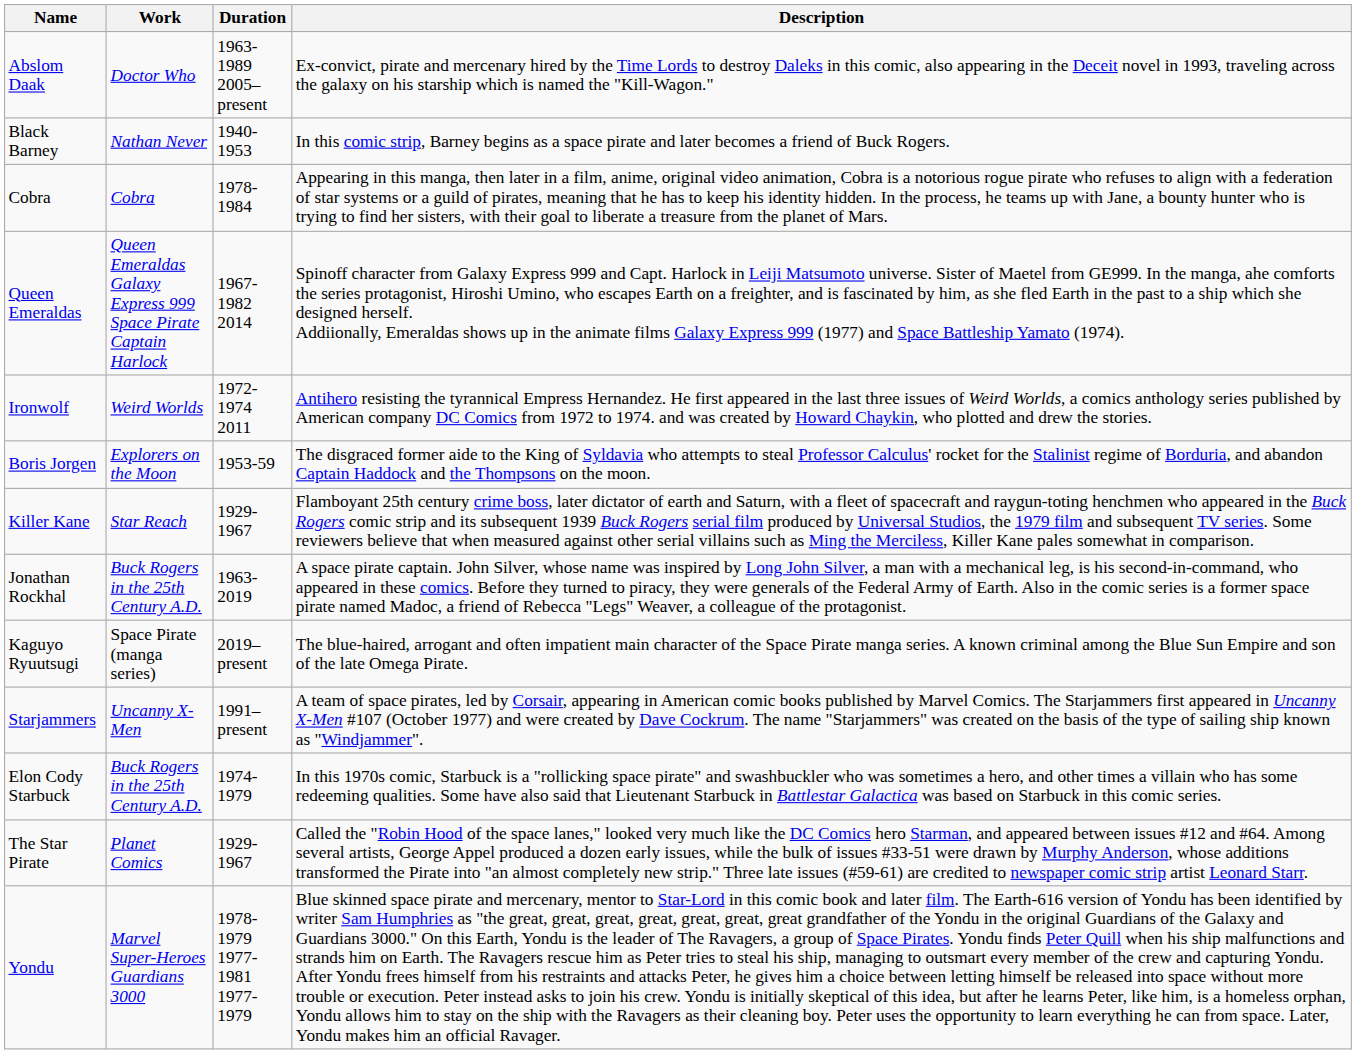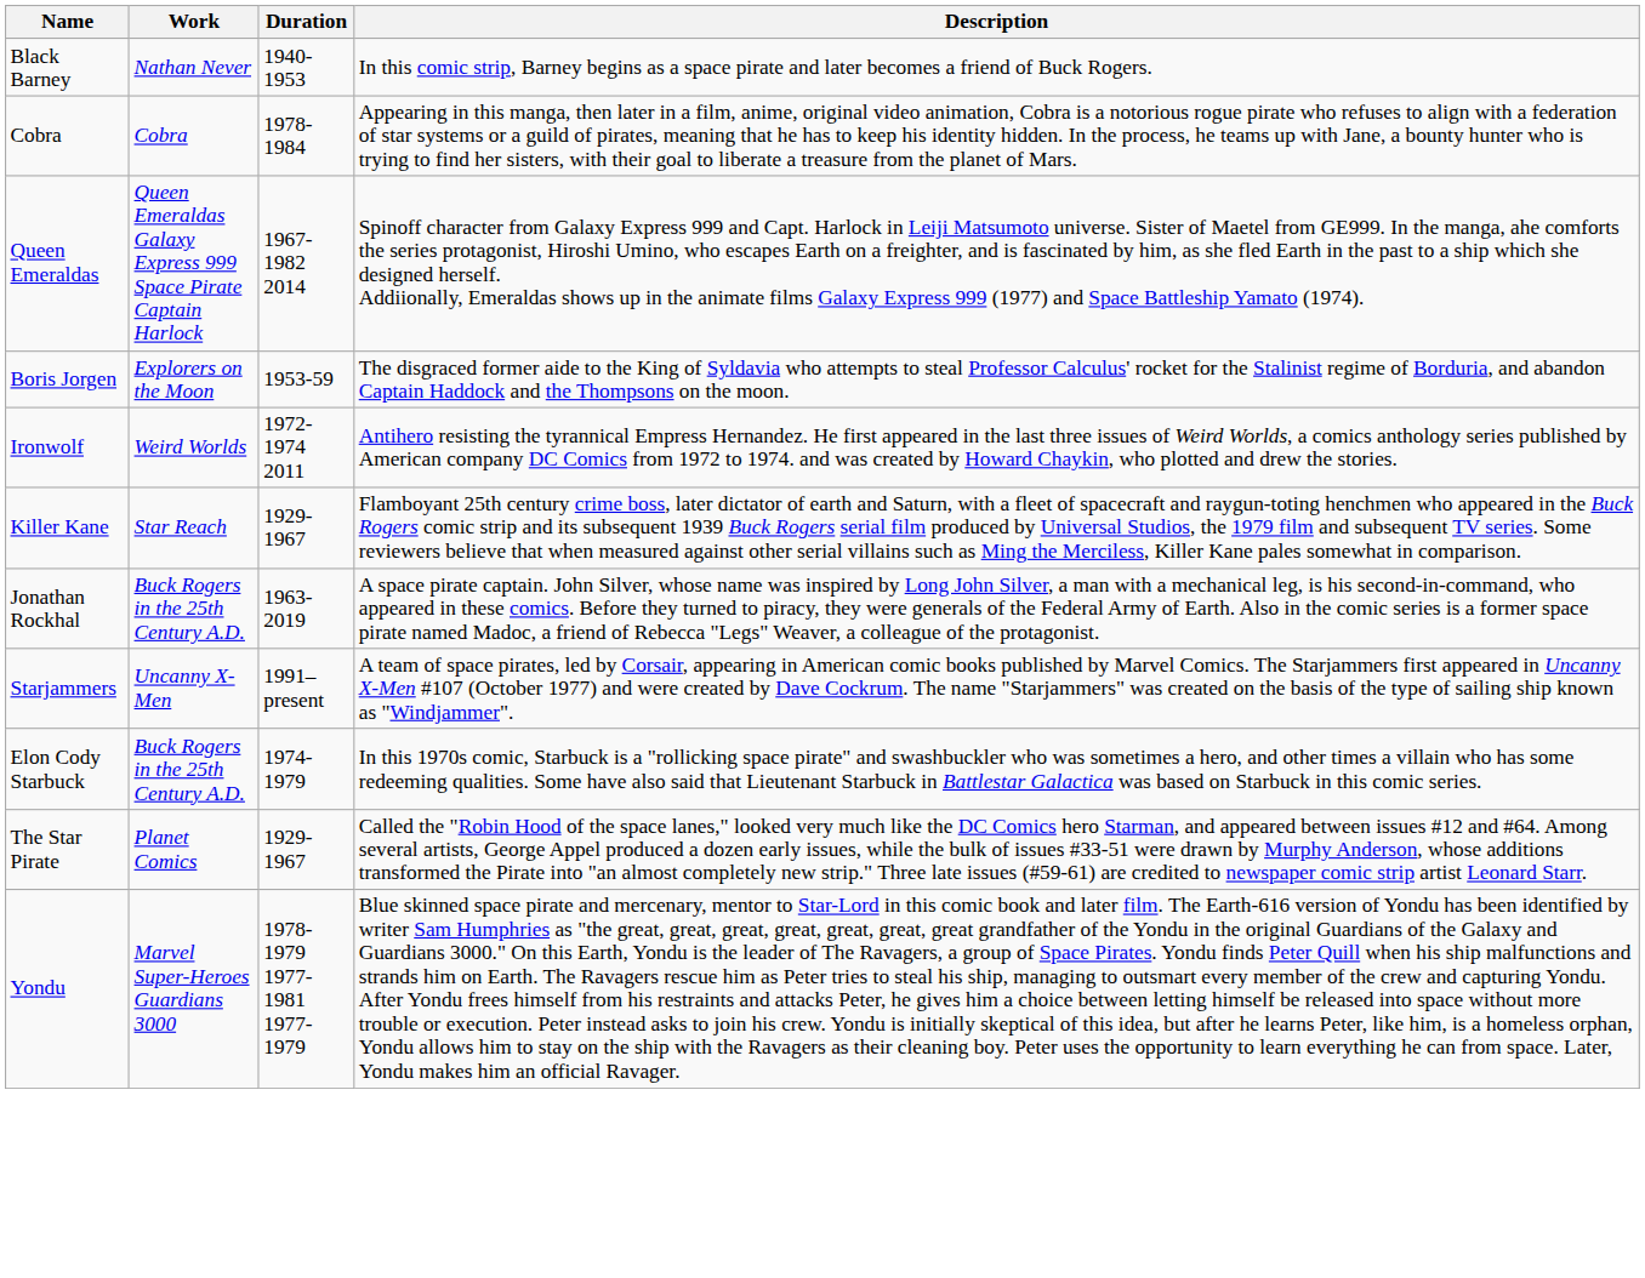 <table class="wikitable sortable">
 <tr>
 <th>Name</th>
 <th>Work</th>
 <th>Duration</th>
 <th>Description</th>
-</tr>
-<tr>
-<td><a href='#'>Abslom Daak</a></td>
-<td><em><a href='#'>Doctor Who</a></em></td>
-<td>1963-1989 <br> 2005–present</td>
-<td>Ex-convict, pirate and mercenary hired by the <a href='#'>Time Lords</a> to destroy <a href='#'>Daleks</a> in this comic, also appearing in the <a href='#'>Deceit</a> novel in 1993, traveling across the galaxy on his starship which is named the "Kill-Wagon."</td>
 </tr>
 <tr>
 <td>Black Barney</td>
 <td><em><a href='#'>Nathan Never</a></em></td>
 <td>1940-1953</td>
 <td>In this <a href='#'>comic strip</a>, Barney begins as a space pirate and later becomes a friend of Buck Rogers.</td>
 </tr>
 <tr>
 <td>Cobra</td>
 <td><em><a href='#'>Cobra</a></em></td>
 <td>1978-1984</td>
 <td>Appearing in this manga, then later in a film, anime, original video animation, Cobra is a notorious rogue pirate who refuses to align with a federation of star systems or a guild of pirates, meaning that he has to keep his identity hidden. In the process, he teams up with Jane, a bounty hunter who is trying to find her sisters, with their goal to liberate a treasure from the planet of Mars.</td>
 </tr>
 <tr>
 <td><a href='#'>Queen Emeraldas</a></td>
 <td><em><a href='#'>Queen Emeraldas</a></em> <br> <em><a href='#'>Galaxy Express 999</a></em> <br> <em><a href='#'>Space Pirate Captain Harlock</a></em></td>
 <td>1967-1982 <br> 2014</td>
 <td>Spinoff character from Galaxy Express 999 and Capt. Harlock in <a href='#'>Leiji Matsumoto</a> universe. Sister of Maetel from GE999. In the manga, ahe comforts the series protagonist, Hiroshi Umino, who escapes Earth on a freighter, and is fascinated by him, as she fled Earth in the past to a ship which she designed herself.<br>Addiionally, Emeraldas shows up in the animate films <a href='#'>Galaxy Express 999</a> (1977) and <a href='#'>Space Battleship Yamato</a> (1974).</td>
 </tr>
 <tr>
+<td><a href='#'>Boris Jorgen</a></td>
+<td><em><a href='#'>Explorers on the Moon</a></em></td>
+<td>1953-59</td>
+<td>The disgraced former aide to the King of <a href='#'>Syldavia</a> who attempts to steal <a href='#'>Professor Calculus</a>' rocket for the <a href='#'>Stalinist</a> regime of <a href='#'>Borduria</a>, and abandon <a href='#'>Captain Haddock</a> and <a href='#'>the Thompsons</a> on the moon.</td>
+</tr>
+<tr>
 <td><a href='#'>Ironwolf</a></td>
 <td><em><a href='#'>Weird Worlds</a></em></td>
 <td>1972-1974 <br> 2011</td>
 <td><a href='#'>Antihero</a> resisting the tyrannical Empress Hernandez. He first appeared in the last three issues of <em>Weird Worlds</em>, a comics anthology series published by American company <a href='#'>DC Comics</a> from 1972 to 1974. and was created by <a href='#'>Howard Chaykin</a>, who plotted and drew the stories.</td>
-</tr>
-<tr>
-<td><a href='#'>Boris Jorgen</a></td>
-<td><em><a href='#'>Explorers on the Moon</a></em></td>
-<td>1953-59</td>
-<td>The disgraced former aide to the King of <a href='#'>Syldavia</a> who attempts to steal <a href='#'>Professor Calculus</a>' rocket for the <a href='#'>Stalinist</a> regime of <a href='#'>Borduria</a>, and abandon <a href='#'>Captain Haddock</a> and <a href='#'>the Thompsons</a> on the moon.</td>
 </tr>
 <tr>
 <td><a href='#'>Killer Kane</a></td>
 <td><em><a href='#'>Star Reach</a></em></td>
 <td>1929-1967</td>
 <td>Flamboyant 25th century <a href='#'>crime boss</a>, later dictator of earth and Saturn, with a fleet of spacecraft and raygun-toting henchmen who appeared in the <em><a href='#'>Buck Rogers</a></em> comic strip and its subsequent 1939 <em><a href='#'>Buck Rogers</a></em> <a href='#'>serial film</a> produced by <a href='#'>Universal Studios</a>, the <a href='#'>1979 film</a> and subsequent <a href='#'>TV series</a>. Some reviewers believe that when measured against other serial villains such as <a href='#'>Ming the Merciless</a>, Killer Kane pales somewhat in comparison.</td>
 </tr>
 <tr>
 <td>Jonathan Rockhal</td>
 <td><em><a href='#'>Buck Rogers in the 25th Century A.D.</a></em></td>
 <td>1963-2019</td>
 <td>A space pirate captain. John Silver, whose name was inspired by <a href='#'>Long John Silver</a>, a man with a mechanical leg, is his second-in-command, who appeared in these <a href='#'>comics</a>. Before they turned to piracy, they were generals of the Federal Army of Earth. Also in the comic series is a former space pirate named Madoc, a friend of Rebecca "Legs" Weaver, a colleague of the protagonist.</td>
-</tr>
-<tr>
-<td>Kaguyo Ryuutsugi</td>
-<td>Space Pirate (manga series)</td>
-<td>2019–present</td>
-<td>The blue-haired, arrogant and often impatient main character of the Space Pirate manga series. A known criminal among the Blue Sun Empire and son of the late Omega Pirate.</td>
 </tr>
 <tr>
 <td><a href='#'>Starjammers</a></td>
 <td><em><a href='#'>Uncanny X-Men</a></em></td>
 <td>1991–present</td>
 <td>A team of space pirates, led by <a href='#'>Corsair</a>, appearing in American comic books published by Marvel Comics. The Starjammers first appeared in <em><a href='#'>Uncanny X-Men</a></em> #107 (October 1977) and were created by <a href='#'>Dave Cockrum</a>. The name "Starjammers" was created on the basis of the type of sailing ship known as "<a href='#'>Windjammer</a>".</td>
 </tr>
 <tr>
 <td>Elon Cody Starbuck</td>
 <td><em><a href='#'>Buck Rogers in the 25th Century A.D.</a></em></td>
 <td>1974-1979</td>
 <td>In this 1970s comic, Starbuck is a "rollicking space pirate" and swashbuckler who was sometimes a hero, and other times a villain who has some redeeming qualities. Some have also said that Lieutenant Starbuck in <em><a href='#'>Battlestar Galactica</a></em> was based on Starbuck in this comic series.</td>
 </tr>
 <tr>
 <td>The Star Pirate</td>
 <td><em><a href='#'>Planet Comics</a></em></td>
 <td>1929-1967</td>
 <td>Called the "<a href='#'>Robin Hood</a> of the space lanes," looked very much like the <a href='#'>DC Comics</a> hero <a href='#'>Starman</a>, and appeared between issues #12 and #64. Among several artists, George Appel produced a dozen early issues, while the bulk of issues #33-51 were drawn by <a href='#'>Murphy Anderson</a>, whose additions transformed the Pirate into "an almost completely new strip." Three late issues (#59-61) are credited to <a href='#'>newspaper comic strip</a> artist <a href='#'>Leonard Starr</a>.</td>
 </tr>
 <tr>
 <td><a href='#'>Yondu</a></td>
 <td><em><a href='#'>Marvel Super-Heroes</a></em> <br> <em><a href='#'>Guardians 3000</a></em></td>
 <td>1978-1979 <br> 1977-1981 <br> 1977-1979</td>
 <td>Blue skinned space pirate and mercenary, mentor to <a href='#'>Star-Lord</a> in this comic book and later <a href='#'>film</a>. The Earth-616 version of Yondu has been identified by writer <a href='#'>Sam Humphries</a> as "the great, great, great, great, great, great, great grandfather of the Yondu in the original Guardians of the Galaxy and Guardians 3000." On this Earth, Yondu is the leader of The Ravagers, a group of <a href='#'>Space Pirates</a>. Yondu finds <a href='#'>Peter Quill</a> when his ship malfunctions and strands him on Earth. The Ravagers rescue him as Peter tries to steal his ship, managing to outsmart every member of the crew and capturing Yondu. After Yondu frees himself from his restraints and attacks Peter, he gives him a choice between letting himself be released into space without more trouble or execution. Peter instead asks to join his crew. Yondu is initially skeptical of this idea, but after he learns Peter, like him, is a homeless orphan, Yondu allows him to stay on the ship with the Ravagers as their cleaning boy. Peter uses the opportunity to learn everything he can from space. Later, Yondu makes him an official Ravager.</td>
 </tr>
 </table>
